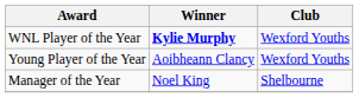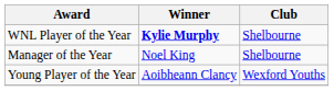 <table class="wikitable">
 <tr>
 <th>Award</th>
 <th>Winner</th>
 <th>Club</th>
 </tr>
 <tr>
 <td>WNL Player of the Year</td>
 <td><strong><a href='#'>Kylie Murphy</a></strong></td>
-<td><a href='#'>Wexford Youths</a></td>
+<td><a href='#'>Shelbourne</a></td>
+</tr>
+<tr>
+<td>Manager of the Year</td>
+<td><a href='#'>Noel King</a></td>
+<td><a href='#'>Shelbourne</a></td>
 </tr>
 <tr>
 <td>Young Player of the Year</td>
 <td><a href='#'>Aoibheann Clancy</a></td>
 <td><a href='#'>Wexford Youths</a></td>
 </tr>
 <tr>
-<td>Manager of the Year</td>
-<td><a href='#'>Noel King</a></td>
-<td><a href='#'>Shelbourne</a></td>
-</tr>
-<tr>
 </tr>
 </table>
